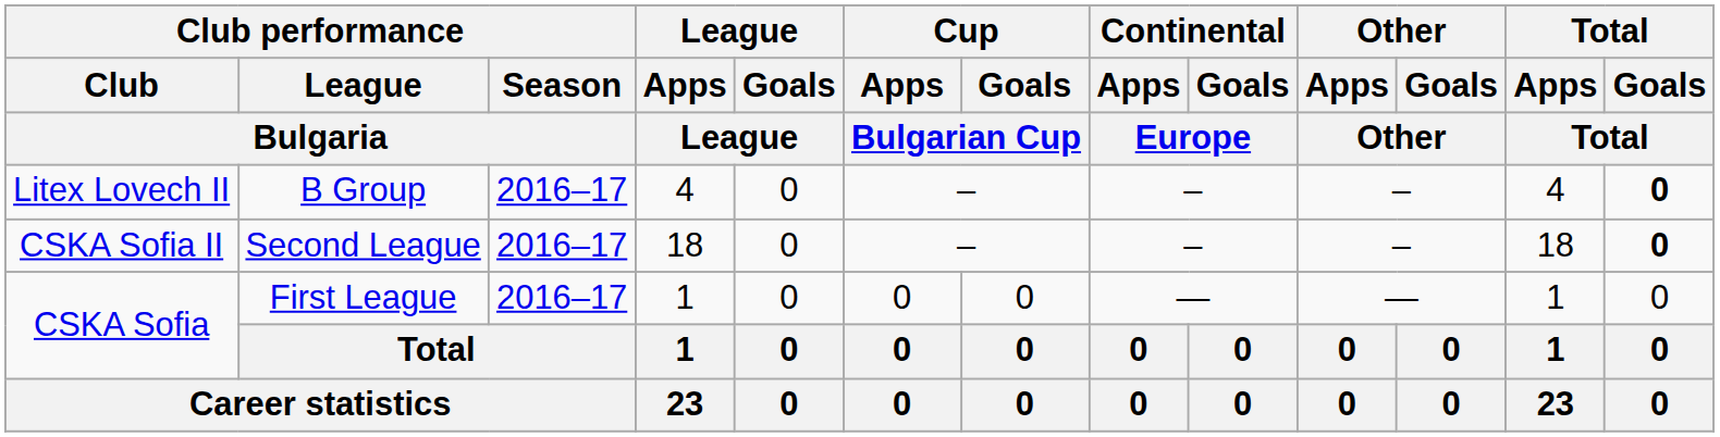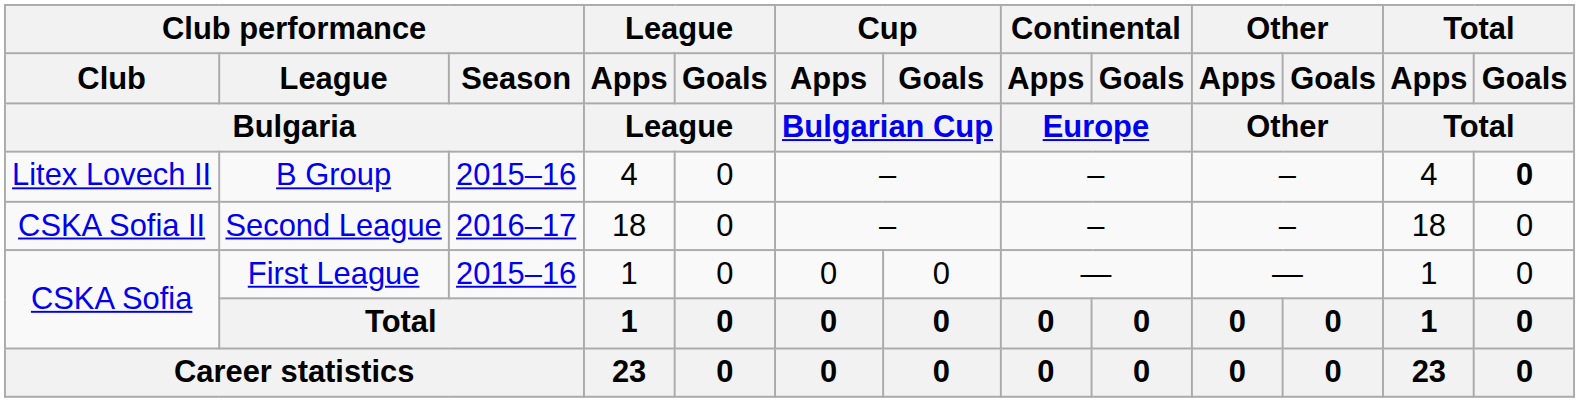 <table class="wikitable" style="text-align: center">
 <tr>
 <th Colspan="3">Club performance</th>
 <th Colspan="2">League</th>
 <th Colspan="2">Cup</th>
 <th Colspan="2">Continental</th>
 <th Colspan="2">Other</th>
 <th Colspan="3">Total</th>
 </tr>
 <tr>
 <th>Club</th>
 <th>League</th>
 <th>Season</th>
 <th>Apps</th>
 <th>Goals</th>
 <th>Apps</th>
 <th>Goals</th>
 <th>Apps</th>
 <th>Goals</th>
 <th>Apps</th>
 <th>Goals</th>
 <th>Apps</th>
 <th>Goals</th>
 </tr>
 <tr>
 <th Colspan="3">Bulgaria</th>
 <th Colspan="2">League</th>
 <th Colspan="2"><a href='#'>Bulgarian Cup</a></th>
 <th Colspan="2"><a href='#'>Europe</a></th>
 <th Colspan="2">Other</th>
 <th Colspan="2">Total</th>
 </tr>
 <tr>
 <td rowspan="1" valign="center"><a href='#'>Litex Lovech II</a></td>
 <td rowspan="1"><a href='#'>B Group</a></td>
-<td><a href='#'>2016–17</a></td>
+<td><a href='#'>2015–16</a></td>
 <td>4</td>
 <td>0</td>
 <td colspan="2">–</td>
 <td colspan="2">–</td>
 <td colspan="2">–</td>
 <td>4</td>
 <td><strong>0</strong></td>
 </tr>
 <tr>
 <td rowspan="1" valign="center"><a href='#'>CSKA Sofia II</a></td>
 <td rowspan="1"><a href='#'>Second League</a></td>
 <td><a href='#'>2016–17</a></td>
 <td>18</td>
 <td>0</td>
 <td colspan="2">–</td>
 <td colspan="2">–</td>
 <td colspan="2">–</td>
 <td>18</td>
-<td><strong>0</strong></td>
+<td>0</td>
 </tr>
 <tr>
 <td rowspan="2" valign="center"><a href='#'>CSKA Sofia</a></td>
 <td rowspan="1"><a href='#'>First League</a></td>
-<td><a href='#'>2016–17</a></td>
+<td><a href='#'>2015–16</a></td>
 <td>1</td>
 <td>0</td>
 <td>0</td>
 <td>0</td>
 <td colspan="2">—</td>
 <td colspan="2">—</td>
 <td>1</td>
 <td>0</td>
 </tr>
 <tr>
 <th colspan=2>Total</th>
 <th>1</th>
 <th>0</th>
 <th>0</th>
 <th>0</th>
 <th>0</th>
 <th>0</th>
 <th>0</th>
 <th>0</th>
 <th>1</th>
 <th>0</th>
 </tr>
 <tr>
 <th colspan="3">Career statistics</th>
 <th>23</th>
 <th>0</th>
 <th>0</th>
 <th>0</th>
 <th>0</th>
 <th>0</th>
 <th>0</th>
 <th>0</th>
 <th>23</th>
 <th>0</th>
 </tr>
 </table>
